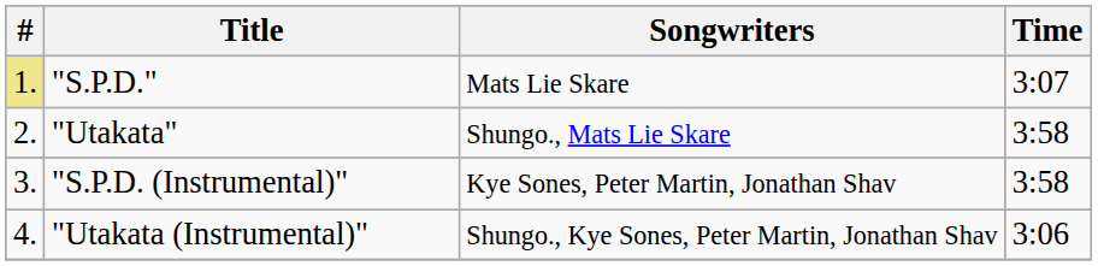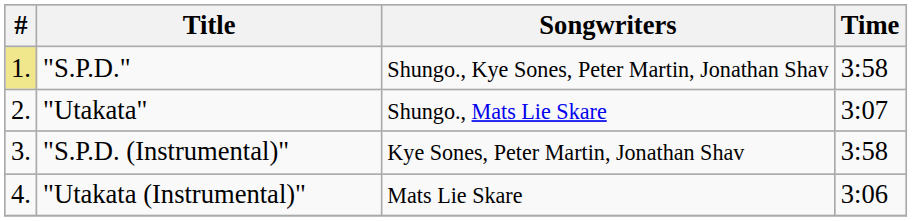 <table class="wikitable">
 <tr>
 <th>#</th>
 <th width="200">Title</th>
 <th>Songwriters</th>
 <th>Time</th>
 </tr>
 <tr>
 <td style="background: khaki;">1.</td>
 <td>"S.P.D."</td>
-<td><small>Mats Lie Skare</small></td>
-<td>3:07</td>
+<td><small>Shungo., Kye Sones, Peter Martin, Jonathan Shav</small></td>
+<td>3:58</td>
 </tr>
 <tr>
 <td>2.</td>
 <td>"Utakata"</td>
 <td><small>Shungo., <a href='#'>Mats Lie Skare</a></small></td>
-<td>3:58</td>
+<td>3:07</td>
 </tr>
 <tr>
 <td>3.</td>
 <td>"S.P.D. (Instrumental)"</td>
 <td><small>Kye Sones, Peter Martin, Jonathan Shav</small></td>
 <td>3:58</td>
 </tr>
 <tr>
 <td>4.</td>
 <td>"Utakata (Instrumental)"</td>
-<td><small>Shungo., Kye Sones, Peter Martin, Jonathan Shav</small></td>
+<td><small>Mats Lie Skare</small></td>
 <td>3:06</td>
 </tr>
 <tr>
 </tr>
 </table>
